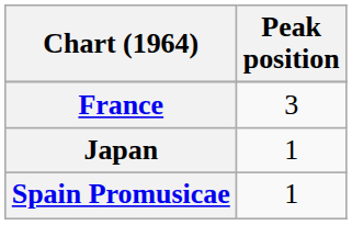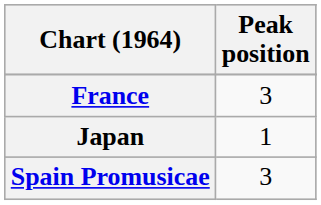 <table class="wikitable sortable plainrowheaders" style="text-align:center">
 <tr>
 <th scope="col">Chart (1964)</th>
 <th scope="col">Peak<br>position</th>
 </tr>
 <tr>
 </tr>
 <tr>
 <th scope="row"><a href='#'>France</a></th>
 <td align="center">3</td>
 </tr>
 <tr>
 <th scope="row">Japan</th>
 <td align="center">1</td>
 </tr>
 <tr>
 <th scope="row"><a href='#'>Spain Promusicae</a></th>
-<td align="center">1</td>
+<td align="center">3</td>
 </tr>
 </table>
